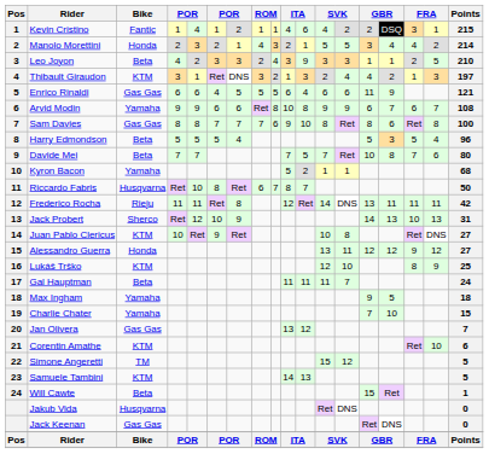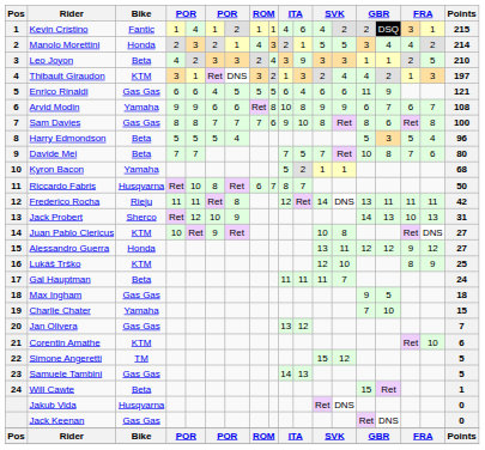 <table class="wikitable" style="font-size: 80%; text-align:center">
 <tr valign="top">
 <th valign="middle">Pos</th>
 <th valign="middle">Rider</th>
 <th valign="middle">Bike</th>
 <th colspan=2><a href='#'>POR</a><br></th>
 <th colspan=2><a href='#'>POR</a><br></th>
 <th colspan=2><a href='#'>ROM</a><br></th>
 <th colspan=2><a href='#'>ITA</a><br></th>
 <th colspan=2><a href='#'>SVK</a><br></th>
 <th colspan=2><a href='#'>GBR</a><br></th>
 <th colspan=2><a href='#'>FRA</a><br></th>
 <th valign="middle">Points</th>
 </tr>
 <tr>
 <th>1</th>
 <td align=left> <a href='#'>Kevin Cristino</a></td>
 <td><a href='#'>Fantic</a></td>
 <td style="background:#ffffbf;">1</td>
 <td style="background:#dfffdf;">4</td>
 <td style="background:#ffffbf;">1</td>
 <td style="background:#dfdfdf;">2</td>
 <td style="background:#ffffbf;">1</td>
 <td style="background:#ffffbf;">1</td>
 <td style="background:#dfffdf;">4</td>
 <td style="background:#dfffdf;">6</td>
 <td style="background:#dfffdf;">4</td>
 <td style="background:#dfdfdf;">2</td>
 <td style="background:#dfdfdf;">2</td>
 <td style="background-color:#000000;color:white">DSQ</td>
 <td style="background:#ffdf9f;">3</td>
 <td style="background:#ffffbf;">1</td>
 <th>215</th>
 </tr>
 <tr>
 <th>2</th>
 <td align=left> <a href='#'>Manolo Morettini</a></td>
 <td><a href='#'>Honda</a></td>
 <td style="background:#dfdfdf;">2</td>
 <td style="background:#ffdf9f;">3</td>
 <td style="background:#dfdfdf;">2</td>
 <td style="background:#ffffbf;">1</td>
 <td style="background:#dfffdf;">4</td>
 <td style="background:#ffdf9f;">3</td>
 <td style="background:#dfdfdf;">2</td>
 <td style="background:#ffffbf;">1</td>
 <td style="background:#dfffdf;">5</td>
 <td style="background:#dfffdf;">5</td>
 <td style="background:#ffdf9f;">3</td>
 <td style="background:#dfffdf;">4</td>
 <td style="background:#dfffdf;">4</td>
 <td style="background:#dfdfdf;">2</td>
 <th>214</th>
 </tr>
 <tr>
 <th>3</th>
 <td align=left> <a href='#'>Leo Joyon</a></td>
 <td><a href='#'>Beta</a></td>
 <td style="background:#dfffdf;">4</td>
 <td style="background:#dfdfdf;">2</td>
 <td style="background:#ffdf9f;">3</td>
 <td style="background:#ffdf9f;">3</td>
 <td style="background:#dfdfdf;">2</td>
 <td style="background:#dfffdf;">4</td>
 <td style="background:#ffdf9f;">3</td>
 <td style="background:#dfffdf;">9</td>
 <td style="background:#ffdf9f;">3</td>
 <td style="background:#ffdf9f;">3</td>
 <td style="background:#ffffbf;">1</td>
 <td style="background:#ffffbf;">1</td>
 <td style="background:#dfdfdf;">2</td>
 <td style="background:#dfffdf;">5</td>
 <th>210</th>
 </tr>
 <tr>
 <th>4</th>
 <td align=left> <a href='#'>Thibault Giraudon</a></td>
 <td><a href='#'>KTM</a></td>
 <td style="background:#ffdf9f;">3</td>
 <td style="background:#ffffbf;">1</td>
 <td style="background:#efcfff;">Ret</td>
 <td style="background:#ffffff;">DNS</td>
 <td style="background:#ffdf9f;">3</td>
 <td style="background:#dfdfdf;">2</td>
 <td style="background:#ffffbf;">1</td>
 <td style="background:#ffdf9f;">3</td>
 <td style="background:#dfdfdf;">2</td>
 <td style="background:#dfffdf;">4</td>
 <td style="background:#dfffdf;">4</td>
 <td style="background:#dfdfdf;">2</td>
 <td style="background:#ffffbf;">1</td>
 <td style="background:#ffdf9f;">3</td>
 <th>197</th>
 </tr>
 <tr>
 <th>5</th>
 <td align=left> <a href='#'>Enrico Rinaldi</a></td>
 <td><a href='#'>Gas Gas</a></td>
 <td style="background:#dfffdf;">6</td>
 <td style="background:#dfffdf;">6</td>
 <td style="background:#dfffdf;">4</td>
 <td style="background:#dfffdf;">5</td>
 <td style="background:#dfffdf;">5</td>
 <td style="background:#dfffdf;">5</td>
 <td style="background:#dfffdf;">6</td>
 <td style="background:#dfffdf;">4</td>
 <td style="background:#dfffdf;">6</td>
 <td style="background:#dfffdf;">6</td>
 <td style="background:#dfffdf;">11</td>
 <td style="background:#dfffdf;">9</td>
 <td></td>
 <td></td>
 <th>121</th>
 </tr>
 <tr>
 <th>6</th>
 <td align=left> <a href='#'>Arvid Modin</a></td>
 <td><a href='#'>Yamaha</a></td>
 <td style="background:#dfffdf;">9</td>
 <td style="background:#dfffdf;">9</td>
 <td style="background:#dfffdf;">6</td>
 <td style="background:#dfffdf;">6</td>
 <td style="background:#efcfff;">Ret</td>
 <td style="background:#dfffdf;">8</td>
 <td style="background:#dfffdf;">10</td>
 <td style="background:#dfffdf;">8</td>
 <td style="background:#dfffdf;">9</td>
 <td style="background:#dfffdf;">9</td>
 <td style="background:#dfffdf;">6</td>
 <td style="background:#dfffdf;">7</td>
 <td style="background:#dfffdf;">6</td>
 <td style="background:#dfffdf;">7</td>
 <th>108</th>
 </tr>
 <tr>
 <th>7</th>
 <td align=left> <a href='#'>Sam Davies</a></td>
 <td><a href='#'>Gas Gas</a></td>
 <td style="background:#dfffdf;">8</td>
 <td style="background:#dfffdf;">8</td>
 <td style="background:#dfffdf;">7</td>
 <td style="background:#dfffdf;">7</td>
 <td style="background:#dfffdf;">7</td>
 <td style="background:#dfffdf;">6</td>
 <td style="background:#dfffdf;">9</td>
 <td style="background:#dfffdf;">10</td>
 <td style="background:#dfffdf;">8</td>
 <td style="background:#efcfff;">Ret</td>
 <td style="background:#dfffdf;">8</td>
 <td style="background:#dfffdf;">6</td>
 <td style="background:#efcfff;">Ret</td>
 <td style="background:#dfffdf;">8</td>
 <th>100</th>
 </tr>
 <tr>
 <th>8</th>
 <td align=left> <a href='#'>Harry Edmondson</a></td>
 <td><a href='#'>Beta</a></td>
 <td style="background:#dfffdf;">5</td>
 <td style="background:#dfffdf;">5</td>
 <td style="background:#dfffdf;">5</td>
 <td style="background:#dfffdf;">4</td>
 <td></td>
 <td></td>
 <td></td>
 <td></td>
 <td></td>
 <td></td>
 <td style="background:#dfffdf;">5</td>
 <td style="background:#ffdf9f;">3</td>
 <td style="background:#dfffdf;">5</td>
 <td style="background:#dfffdf;">4</td>
 <th>96</th>
 </tr>
 <tr>
 <th>9</th>
 <td align=left> <a href='#'>Davide Mei</a></td>
 <td><a href='#'>Beta</a></td>
 <td style="background:#dfffdf;">7</td>
 <td style="background:#dfffdf;">7</td>
 <td></td>
 <td></td>
 <td></td>
 <td></td>
 <td style="background:#dfffdf;">7</td>
 <td style="background:#dfffdf;">5</td>
 <td style="background:#dfffdf;">7</td>
 <td style="background:#efcfff;">Ret</td>
 <td style="background:#dfffdf;">10</td>
 <td style="background:#dfffdf;">8</td>
 <td style="background:#dfffdf;">7</td>
 <td style="background:#dfffdf;">6</td>
 <th>80</th>
 </tr>
 <tr>
 <th>10</th>
 <td align=left> <a href='#'>Kyron Bacon</a></td>
 <td><a href='#'>Yamaha</a></td>
 <td></td>
 <td></td>
 <td></td>
 <td></td>
 <td></td>
 <td></td>
 <td style="background:#dfffdf;">5</td>
 <td style="background:#dfdfdf;">2</td>
 <td style="background:#ffffbf;">1</td>
 <td style="background:#ffffbf;">1</td>
 <td></td>
 <td></td>
 <td></td>
 <td></td>
 <th>68</th>
 </tr>
 <tr>
 <th>11</th>
 <td align=left> <a href='#'>Riccardo Fabris</a></td>
 <td><a href='#'>Husqvarna</a></td>
 <td style="background:#efcfff;">Ret</td>
 <td style="background:#dfffdf;">10</td>
 <td style="background:#dfffdf;">8</td>
 <td style="background:#efcfff;">Ret</td>
 <td style="background:#dfffdf;">6</td>
 <td style="background:#dfffdf;">7</td>
 <td style="background:#dfffdf;">8</td>
 <td style="background:#dfffdf;">7</td>
 <td></td>
 <td></td>
 <td></td>
 <td></td>
 <td></td>
 <td></td>
 <th>50</th>
 </tr>
 <tr>
 <th>12</th>
 <td align=left> <a href='#'>Frederico Rocha</a></td>
 <td><a href='#'>Rieju</a></td>
 <td style="background:#dfffdf;">11</td>
 <td style="background:#dfffdf;">11</td>
 <td style="background:#efcfff;">Ret</td>
 <td style="background:#dfffdf;">8</td>
 <td></td>
 <td></td>
 <td style="background:#dfffdf;">12</td>
 <td style="background:#efcfff;">Ret</td>
 <td style="background:#dfffdf;">14</td>
 <td style="background:#ffffff;">DNS</td>
 <td style="background:#dfffdf;">13</td>
 <td style="background:#dfffdf;">11</td>
 <td style="background:#dfffdf;">11</td>
 <td style="background:#dfffdf;">11</td>
 <th>42</th>
 </tr>
 <tr>
 <th>13</th>
 <td align=left> <a href='#'>Jack Probert</a></td>
 <td><a href='#'>Sherco</a></td>
 <td style="background:#efcfff;">Ret</td>
 <td style="background:#dfffdf;">12</td>
 <td style="background:#dfffdf;">10</td>
 <td style="background:#dfffdf;">9</td>
 <td></td>
 <td></td>
 <td></td>
 <td></td>
 <td></td>
 <td></td>
 <td style="background:#dfffdf;">14</td>
 <td style="background:#dfffdf;">13</td>
 <td style="background:#dfffdf;">10</td>
 <td style="background:#dfffdf;">13</td>
 <th>31</th>
 </tr>
 <tr>
 <th>14</th>
 <td align=left> <a href='#'>Juan Pablo Clericus</a></td>
 <td><a href='#'>KTM</a></td>
 <td style="background:#dfffdf;">10</td>
 <td style="background:#efcfff;">Ret</td>
 <td style="background:#dfffdf;">9</td>
 <td style="background:#efcfff;">Ret</td>
 <td></td>
 <td></td>
 <td></td>
 <td></td>
 <td style="background:#dfffdf;">10</td>
 <td style="background:#dfffdf;">8</td>
 <td></td>
 <td></td>
 <td style="background:#efcfff;">Ret</td>
 <td style="background:#ffffff;">DNS</td>
 <th>27</th>
 </tr>
 <tr>
 <th>15</th>
 <td align=left> <a href='#'>Alessandro Guerra</a></td>
 <td><a href='#'>Honda</a></td>
 <td></td>
 <td></td>
 <td></td>
 <td></td>
 <td></td>
 <td></td>
 <td></td>
 <td></td>
 <td style="background:#dfffdf;">13</td>
 <td style="background:#dfffdf;">11</td>
 <td style="background:#dfffdf;">12</td>
 <td style="background:#dfffdf;">12</td>
 <td style="background:#dfffdf;">9</td>
 <td style="background:#dfffdf;">12</td>
 <th>27</th>
 </tr>
 <tr>
 <th>16</th>
 <td align=left> <a href='#'>Lukáš Trško</a></td>
 <td><a href='#'>KTM</a></td>
 <td></td>
 <td></td>
 <td></td>
 <td></td>
 <td></td>
 <td></td>
 <td></td>
 <td></td>
 <td style="background:#dfffdf;">12</td>
 <td style="background:#dfffdf;">10</td>
 <td></td>
 <td></td>
 <td style="background:#dfffdf;">8</td>
 <td style="background:#dfffdf;">9</td>
 <th>25</th>
 </tr>
 <tr>
 <th>17</th>
 <td align=left> <a href='#'>Gal Hauptman</a></td>
 <td><a href='#'>Beta</a></td>
 <td></td>
 <td></td>
 <td></td>
 <td></td>
 <td></td>
 <td></td>
 <td style="background:#dfffdf;">11</td>
 <td style="background:#dfffdf;">11</td>
 <td style="background:#dfffdf;">11</td>
 <td style="background:#dfffdf;">7</td>
 <td></td>
 <td></td>
 <td></td>
 <td></td>
 <th>24</th>
 </tr>
 <tr>
 <th>18</th>
 <td align=left> <a href='#'>Max Ingham</a></td>
-<td><a href='#'>Yamaha</a></td>
+<td><a href='#'>Gas Gas</a></td>
 <td></td>
 <td></td>
 <td></td>
 <td></td>
 <td></td>
 <td></td>
 <td></td>
 <td></td>
 <td></td>
 <td></td>
 <td style="background:#dfffdf;">9</td>
 <td style="background:#dfffdf;">5</td>
 <td></td>
 <td></td>
 <th>18</th>
 </tr>
 <tr>
 <th>19</th>
 <td align=left> <a href='#'>Charlie Chater</a></td>
 <td><a href='#'>Yamaha</a></td>
 <td></td>
 <td></td>
 <td></td>
 <td></td>
 <td></td>
 <td></td>
 <td></td>
 <td></td>
 <td></td>
 <td></td>
 <td style="background:#dfffdf;">7</td>
 <td style="background:#dfffdf;">10</td>
 <td></td>
 <td></td>
 <th>15</th>
 </tr>
 <tr>
 <th>20</th>
 <td align=left> <a href='#'>Jan Olivera</a></td>
 <td><a href='#'>Gas Gas</a></td>
 <td></td>
 <td></td>
 <td></td>
 <td></td>
 <td></td>
 <td></td>
 <td style="background:#dfffdf;">13</td>
 <td style="background:#dfffdf;">12</td>
 <td></td>
 <td></td>
 <td></td>
 <td></td>
 <td></td>
 <td></td>
 <th>7</th>
 </tr>
 <tr>
 <th>21</th>
 <td align=left> <a href='#'>Corentin Amathe</a></td>
 <td><a href='#'>KTM</a></td>
 <td></td>
 <td></td>
 <td></td>
 <td></td>
 <td></td>
 <td></td>
 <td></td>
 <td></td>
 <td></td>
 <td></td>
 <td></td>
 <td></td>
 <td style="background:#efcfff;">Ret</td>
 <td style="background:#dfffdf;">10</td>
 <th>6</th>
 </tr>
 <tr>
 <th>22</th>
 <td align=left> <a href='#'>Simone Angeretti</a></td>
 <td><a href='#'>TM</a></td>
 <td></td>
 <td></td>
 <td></td>
 <td></td>
 <td></td>
 <td></td>
 <td></td>
 <td></td>
 <td style="background:#dfffdf;">15</td>
 <td style="background:#dfffdf;">12</td>
 <td></td>
 <td></td>
 <td></td>
 <td></td>
 <th>5</th>
 </tr>
 <tr>
 <th>23</th>
 <td align=left> <a href='#'>Samuele Tambini</a></td>
-<td><a href='#'>KTM</a></td>
+<td><a href='#'>Gas Gas</a></td>
 <td></td>
 <td></td>
 <td></td>
 <td></td>
 <td></td>
 <td></td>
 <td style="background:#dfffdf;">14</td>
 <td style="background:#dfffdf;">13</td>
 <td></td>
 <td></td>
 <td></td>
 <td></td>
 <td></td>
 <td></td>
 <th>5</th>
 </tr>
 <tr>
 <th>24</th>
 <td align=left> <a href='#'>Will Cawte</a></td>
 <td><a href='#'>Beta</a></td>
 <td></td>
 <td></td>
 <td></td>
 <td></td>
 <td></td>
 <td></td>
 <td></td>
 <td></td>
 <td></td>
 <td></td>
 <td style="background:#dfffdf;">15</td>
 <td style="background:#efcfff;">Ret</td>
 <td></td>
 <td></td>
 <th>1</th>
 </tr>
 <tr>
 <th></th>
 <td align=left> <a href='#'>Jakub Vida</a></td>
 <td><a href='#'>Husqvarna</a></td>
 <td></td>
 <td></td>
 <td></td>
 <td></td>
 <td></td>
 <td></td>
 <td></td>
 <td></td>
 <td style="background:#efcfff;">Ret</td>
 <td style="background:#ffffff;">DNS</td>
 <td></td>
 <td></td>
 <td></td>
 <td></td>
 <th>0</th>
 </tr>
 <tr>
 <th></th>
 <td align=left> <a href='#'>Jack Keenan</a></td>
 <td><a href='#'>Gas Gas</a></td>
 <td></td>
 <td></td>
 <td></td>
 <td></td>
 <td></td>
 <td></td>
 <td></td>
 <td></td>
 <td></td>
 <td></td>
 <td style="background:#efcfff;">Ret</td>
 <td style="background:#ffffff;">DNS</td>
 <td></td>
 <td></td>
 <th>0</th>
 </tr>
 <tr>
 </tr>
 <tr valign="top">
 <th valign="middle">Pos</th>
 <th valign="middle">Rider</th>
 <th valign="middle">Bike</th>
 <th colspan=2><a href='#'>POR</a><br></th>
 <th colspan=2><a href='#'>POR</a><br></th>
 <th colspan=2><a href='#'>ROM</a><br></th>
 <th colspan=2><a href='#'>ITA</a><br></th>
 <th colspan=2><a href='#'>SVK</a><br></th>
 <th colspan=2><a href='#'>GBR</a><br></th>
 <th colspan=2><a href='#'>FRA</a><br></th>
 <th valign="middle">Points</th>
 </tr>
 <tr>
 </tr>
 </table>
